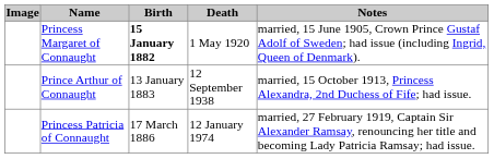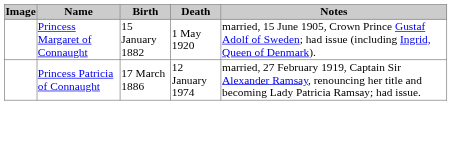 <table border="1" style="border-collapse: collapse;">
 <tr bgcolor="#cccccc">
 <th>Image</th>
 <th>Name</th>
 <th>Birth</th>
 <th>Death</th>
 <th>Notes</th>
 </tr>
 <tr>
 <td align=center></td>
 <td><a href='#'>Princess Margaret of Connaught</a></td>
-<td><strong>15 January 1882</strong></td>
+<td>15 January 1882</td>
 <td>1 May 1920</td>
 <td>married, 15 June 1905, Crown Prince <a href='#'>Gustaf Adolf of Sweden</a>; had issue (including <a href='#'>Ingrid, Queen of Denmark</a>).</td>
-</tr>
-<tr>
-<td align=center></td>
-<td><a href='#'>Prince Arthur of Connaught</a></td>
-<td>13 January 1883</td>
-<td>12 September 1938</td>
-<td>married, 15 October 1913, <a href='#'>Princess Alexandra, 2nd Duchess of Fife</a>; had issue.</td>
 </tr>
 <tr>
 <td align=center></td>
 <td><a href='#'>Princess Patricia of Connaught</a></td>
 <td>17 March 1886</td>
 <td>12 January 1974</td>
 <td>married, 27 February 1919, Captain Sir <a href='#'>Alexander Ramsay</a>, renouncing her title and becoming Lady Patricia Ramsay; had issue.</td>
 </tr>
 </table>
